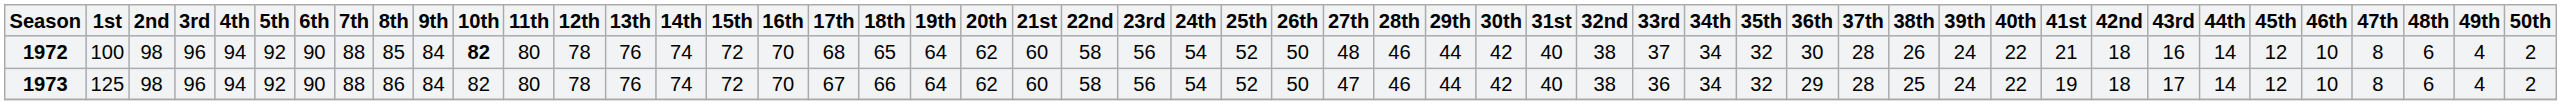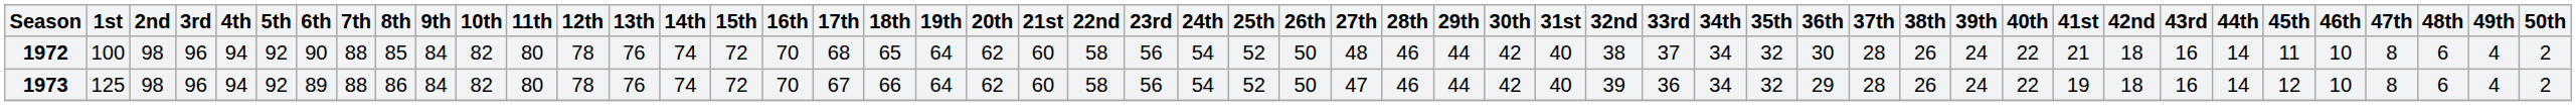 <table class="wikitable" style="background:#f9f9f9; font-size:85%">
 <tr>
 <th style="background-color:#f2f3f4">Season</th>
 <td style="background-color:#f2f3f4" align="center"><strong>1st</strong></td>
 <td style="background-color:#f2f3f4" align="center"><strong>2nd</strong></td>
 <td style="background-color:#f2f3f4" align="center"><strong>3rd</strong></td>
 <td style="background-color:#f2f3f4" align="center"><strong>4th</strong></td>
 <td style="background-color:#f2f3f4" align="center"><strong>5th</strong></td>
 <td style="background-color:#f2f3f4" align="center"><strong>6th</strong></td>
 <td style="background-color:#f2f3f4" align="center"><strong>7th</strong></td>
 <td style="background-color:#f2f3f4" align="center"><strong>8th</strong></td>
 <td style="background-color:#f2f3f4" align="center"><strong>9th</strong></td>
 <td style="background-color:#f2f3f4" align="center"><strong>10th</strong></td>
 <td style="background-color:#f2f3f4" align="center"><strong>11th</strong></td>
 <td style="background-color:#f2f3f4" align="center"><strong>12th</strong></td>
 <td style="background-color:#f2f3f4" align="center"><strong>13th</strong></td>
 <td style="background-color:#f2f3f4" align="center"><strong>14th</strong></td>
 <td style="background-color:#f2f3f4" align="center"><strong>15th</strong></td>
 <td style="background-color:#f2f3f4" align="center"><strong>16th</strong></td>
 <td style="background-color:#f2f3f4" align="center"><strong>17th</strong></td>
 <td style="background-color:#f2f3f4" align="center"><strong>18th</strong></td>
 <td style="background-color:#f2f3f4" align="center"><strong>19th</strong></td>
 <td style="background-color:#f2f3f4" align="center"><strong>20th</strong></td>
 <td style="background-color:#f2f3f4" align="center"><strong>21st</strong></td>
 <td style="background-color:#f2f3f4" align="center"><strong>22nd</strong></td>
 <td style="background-color:#f2f3f4" align="center"><strong>23rd</strong></td>
 <td style="background-color:#f2f3f4" align="center"><strong>24th</strong></td>
 <td style="background-color:#f2f3f4" align="center"><strong>25th</strong></td>
 <td style="background-color:#f2f3f4" align="center"><strong>26th</strong></td>
 <td style="background-color:#f2f3f4" align="center"><strong>27th</strong></td>
 <td style="background-color:#f2f3f4" align="center"><strong>28th</strong></td>
 <td style="background-color:#f2f3f4" align="center"><strong>29th</strong></td>
 <td style="background-color:#f2f3f4" align="center"><strong>30th</strong></td>
 <td style="background-color:#f2f3f4" align="center"><strong>31st</strong></td>
 <td style="background-color:#f2f3f4" align="center"><strong>32nd</strong></td>
 <td style="background-color:#f2f3f4" align="center"><strong>33rd</strong></td>
 <td style="background-color:#f2f3f4" align="center"><strong>34th</strong></td>
 <td style="background-color:#f2f3f4" align="center"><strong>35th</strong></td>
 <td style="background-color:#f2f3f4" align="center"><strong>36th</strong></td>
 <td style="background-color:#f2f3f4" align="center"><strong>37th</strong></td>
 <td style="background-color:#f2f3f4" align="center"><strong>38th</strong></td>
 <td style="background-color:#f2f3f4" align="center"><strong>39th</strong></td>
 <td style="background-color:#f2f3f4" align="center"><strong>40th</strong></td>
 <td style="background-color:#f2f3f4" align="center"><strong>41st</strong></td>
 <td style="background-color:#f2f3f4" align="center"><strong>42nd</strong></td>
 <td style="background-color:#f2f3f4" align="center"><strong>43rd</strong></td>
 <td style="background-color:#f2f3f4" align="center"><strong>44th</strong></td>
 <td style="background-color:#f2f3f4" align="center"><strong>45th</strong></td>
 <td style="background-color:#f2f3f4" align="center"><strong>46th</strong></td>
 <td style="background-color:#f2f3f4" align="center"><strong>47th</strong></td>
 <td style="background-color:#f2f3f4" align="center"><strong>48th</strong></td>
 <td style="background-color:#f2f3f4" align="center"><strong>49th</strong></td>
 <td style="background-color:#f2f3f4" align="center"><strong>50th</strong></td>
 </tr>
 <tr>
 <th style="background-color:#f2f3f4">1972</th>
 <td style="background-color:#f2f3f4" align="center">100</td>
 <td style="background-color:#f2f3f4" align="center">98</td>
 <td style="background-color:#f2f3f4" align="center">96</td>
 <td style="background-color:#f2f3f4" align="center">94</td>
 <td style="background-color:#f2f3f4" align="center">92</td>
 <td style="background-color:#f2f3f4" align="center">90</td>
 <td style="background-color:#f2f3f4" align="center">88</td>
 <td style="background-color:#f2f3f4" align="center">85</td>
 <td style="background-color:#f2f3f4" align="center">84</td>
-<td style="background-color:#f2f3f4" align="center"><strong>82</strong></td>
+<td style="background-color:#f2f3f4" align="center">82</td>
 <td style="background-color:#f2f3f4" align="center">80</td>
 <td style="background-color:#f2f3f4" align="center">78</td>
 <td style="background-color:#f2f3f4" align="center">76</td>
 <td style="background-color:#f2f3f4" align="center">74</td>
 <td style="background-color:#f2f3f4" align="center">72</td>
 <td style="background-color:#f2f3f4" align="center">70</td>
 <td style="background-color:#f2f3f4" align="center">68</td>
 <td style="background-color:#f2f3f4" align="center">65</td>
 <td style="background-color:#f2f3f4" align="center">64</td>
 <td style="background-color:#f2f3f4" align="center">62</td>
 <td style="background-color:#f2f3f4" align="center">60</td>
 <td style="background-color:#f2f3f4" align="center">58</td>
 <td style="background-color:#f2f3f4" align="center">56</td>
 <td style="background-color:#f2f3f4" align="center">54</td>
 <td style="background-color:#f2f3f4" align="center">52</td>
 <td style="background-color:#f2f3f4" align="center">50</td>
 <td style="background-color:#f2f3f4" align="center">48</td>
 <td style="background-color:#f2f3f4" align="center">46</td>
 <td style="background-color:#f2f3f4" align="center">44</td>
 <td style="background-color:#f2f3f4" align="center">42</td>
 <td style="background-color:#f2f3f4" align="center">40</td>
 <td style="background-color:#f2f3f4" align="center">38</td>
 <td style="background-color:#f2f3f4" align="center">37</td>
 <td style="background-color:#f2f3f4" align="center">34</td>
 <td style="background-color:#f2f3f4" align="center">32</td>
 <td style="background-color:#f2f3f4" align="center">30</td>
 <td style="background-color:#f2f3f4" align="center">28</td>
 <td style="background-color:#f2f3f4" align="center">26</td>
 <td style="background-color:#f2f3f4" align="center">24</td>
 <td style="background-color:#f2f3f4" align="center">22</td>
 <td style="background-color:#f2f3f4" align="center">21</td>
 <td style="background-color:#f2f3f4" align="center">18</td>
 <td style="background-color:#f2f3f4" align="center">16</td>
 <td style="background-color:#f2f3f4" align="center">14</td>
-<td style="background-color:#f2f3f4" align="center">12</td>
+<td style="background-color:#f2f3f4" align="center">11</td>
 <td style="background-color:#f2f3f4" align="center">10</td>
 <td style="background-color:#f2f3f4" align="center">8</td>
 <td style="background-color:#f2f3f4" align="center">6</td>
 <td style="background-color:#f2f3f4" align="center">4</td>
 <td style="background-color:#f2f3f4" align="center">2</td>
 </tr>
 <tr>
 <th style="background-color:#f2f3f4">1973</th>
 <td style="background-color:#f2f3f4" align="center">125</td>
 <td style="background-color:#f2f3f4" align="center">98</td>
 <td style="background-color:#f2f3f4" align="center">96</td>
 <td style="background-color:#f2f3f4" align="center">94</td>
 <td style="background-color:#f2f3f4" align="center">92</td>
-<td style="background-color:#f2f3f4" align="center">90</td>
+<td style="background-color:#f2f3f4" align="center">89</td>
 <td style="background-color:#f2f3f4" align="center">88</td>
 <td style="background-color:#f2f3f4" align="center">86</td>
 <td style="background-color:#f2f3f4" align="center">84</td>
 <td style="background-color:#f2f3f4" align="center">82</td>
 <td style="background-color:#f2f3f4" align="center">80</td>
 <td style="background-color:#f2f3f4" align="center">78</td>
 <td style="background-color:#f2f3f4" align="center">76</td>
 <td style="background-color:#f2f3f4" align="center">74</td>
 <td style="background-color:#f2f3f4" align="center">72</td>
 <td style="background-color:#f2f3f4" align="center">70</td>
 <td style="background-color:#f2f3f4" align="center">67</td>
 <td style="background-color:#f2f3f4" align="center">66</td>
 <td style="background-color:#f2f3f4" align="center">64</td>
 <td style="background-color:#f2f3f4" align="center">62</td>
 <td style="background-color:#f2f3f4" align="center">60</td>
 <td style="background-color:#f2f3f4" align="center">58</td>
 <td style="background-color:#f2f3f4" align="center">56</td>
 <td style="background-color:#f2f3f4" align="center">54</td>
 <td style="background-color:#f2f3f4" align="center">52</td>
 <td style="background-color:#f2f3f4" align="center">50</td>
 <td style="background-color:#f2f3f4" align="center">47</td>
 <td style="background-color:#f2f3f4" align="center">46</td>
 <td style="background-color:#f2f3f4" align="center">44</td>
 <td style="background-color:#f2f3f4" align="center">42</td>
 <td style="background-color:#f2f3f4" align="center">40</td>
-<td style="background-color:#f2f3f4" align="center">38</td>
+<td style="background-color:#f2f3f4" align="center">39</td>
 <td style="background-color:#f2f3f4" align="center">36</td>
 <td style="background-color:#f2f3f4" align="center">34</td>
 <td style="background-color:#f2f3f4" align="center">32</td>
 <td style="background-color:#f2f3f4" align="center">29</td>
 <td style="background-color:#f2f3f4" align="center">28</td>
-<td style="background-color:#f2f3f4" align="center">25</td>
+<td style="background-color:#f2f3f4" align="center">26</td>
 <td style="background-color:#f2f3f4" align="center">24</td>
 <td style="background-color:#f2f3f4" align="center">22</td>
 <td style="background-color:#f2f3f4" align="center">19</td>
 <td style="background-color:#f2f3f4" align="center">18</td>
-<td style="background-color:#f2f3f4" align="center">17</td>
+<td style="background-color:#f2f3f4" align="center">16</td>
 <td style="background-color:#f2f3f4" align="center">14</td>
 <td style="background-color:#f2f3f4" align="center">12</td>
 <td style="background-color:#f2f3f4" align="center">10</td>
 <td style="background-color:#f2f3f4" align="center">8</td>
 <td style="background-color:#f2f3f4" align="center">6</td>
 <td style="background-color:#f2f3f4" align="center">4</td>
 <td style="background-color:#f2f3f4" align="center">2</td>
 </tr>
 <tr>
 </tr>
 </table>
